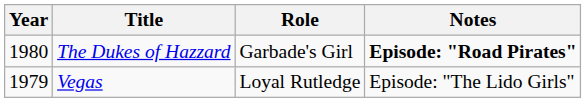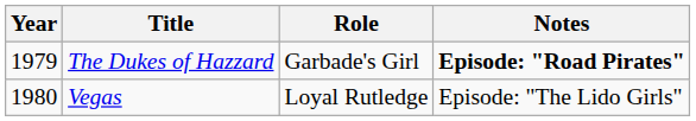 <table class="wikitable sortable">
 <tr>
 <th>Year</th>
 <th>Title</th>
 <th>Role</th>
 <th>Notes</th>
 </tr>
 <tr>
-<td>1980</td>
+<td>1979</td>
 <td><em><a href='#'>The Dukes of Hazzard</a></em></td>
 <td>Garbade's Girl</td>
 <td><strong>Episode: "Road Pirates"</strong></td>
 </tr>
 <tr>
-<td>1979</td>
+<td>1980</td>
 <td><a href='#'><em>Vegas</em></a></td>
 <td>Loyal Rutledge</td>
 <td>Episode: "The Lido Girls"</td>
 </tr>
 </table>
